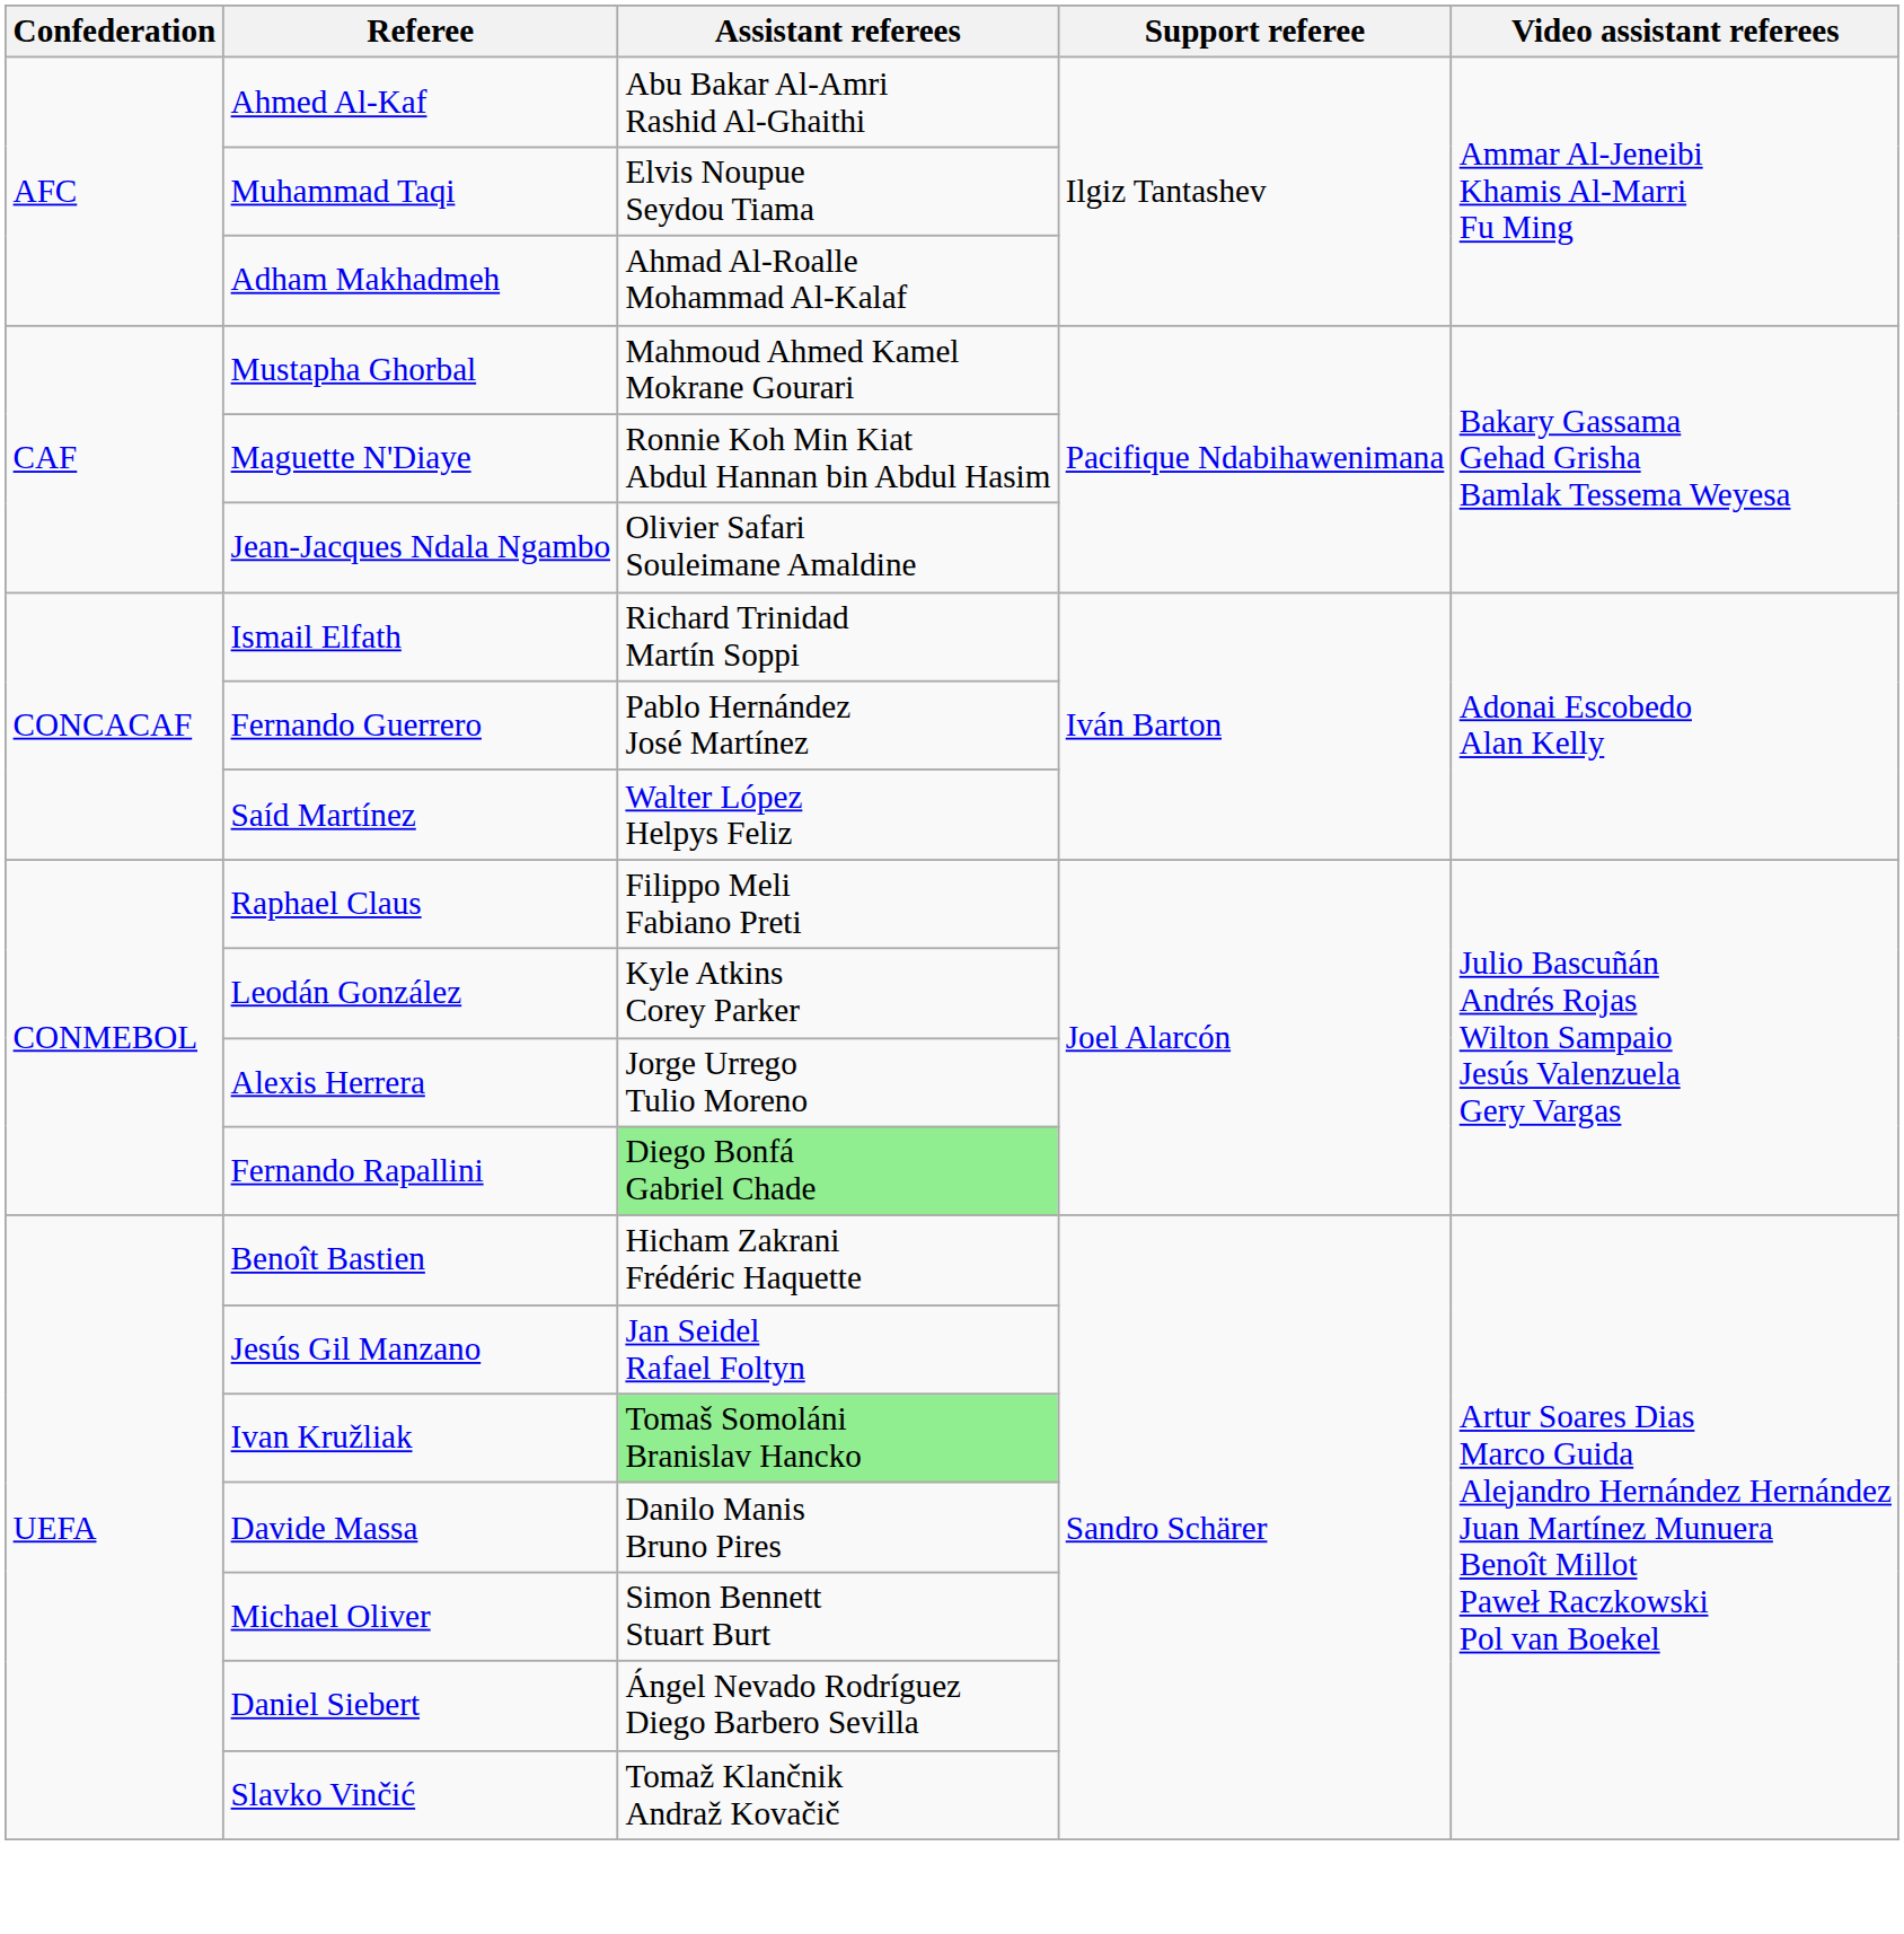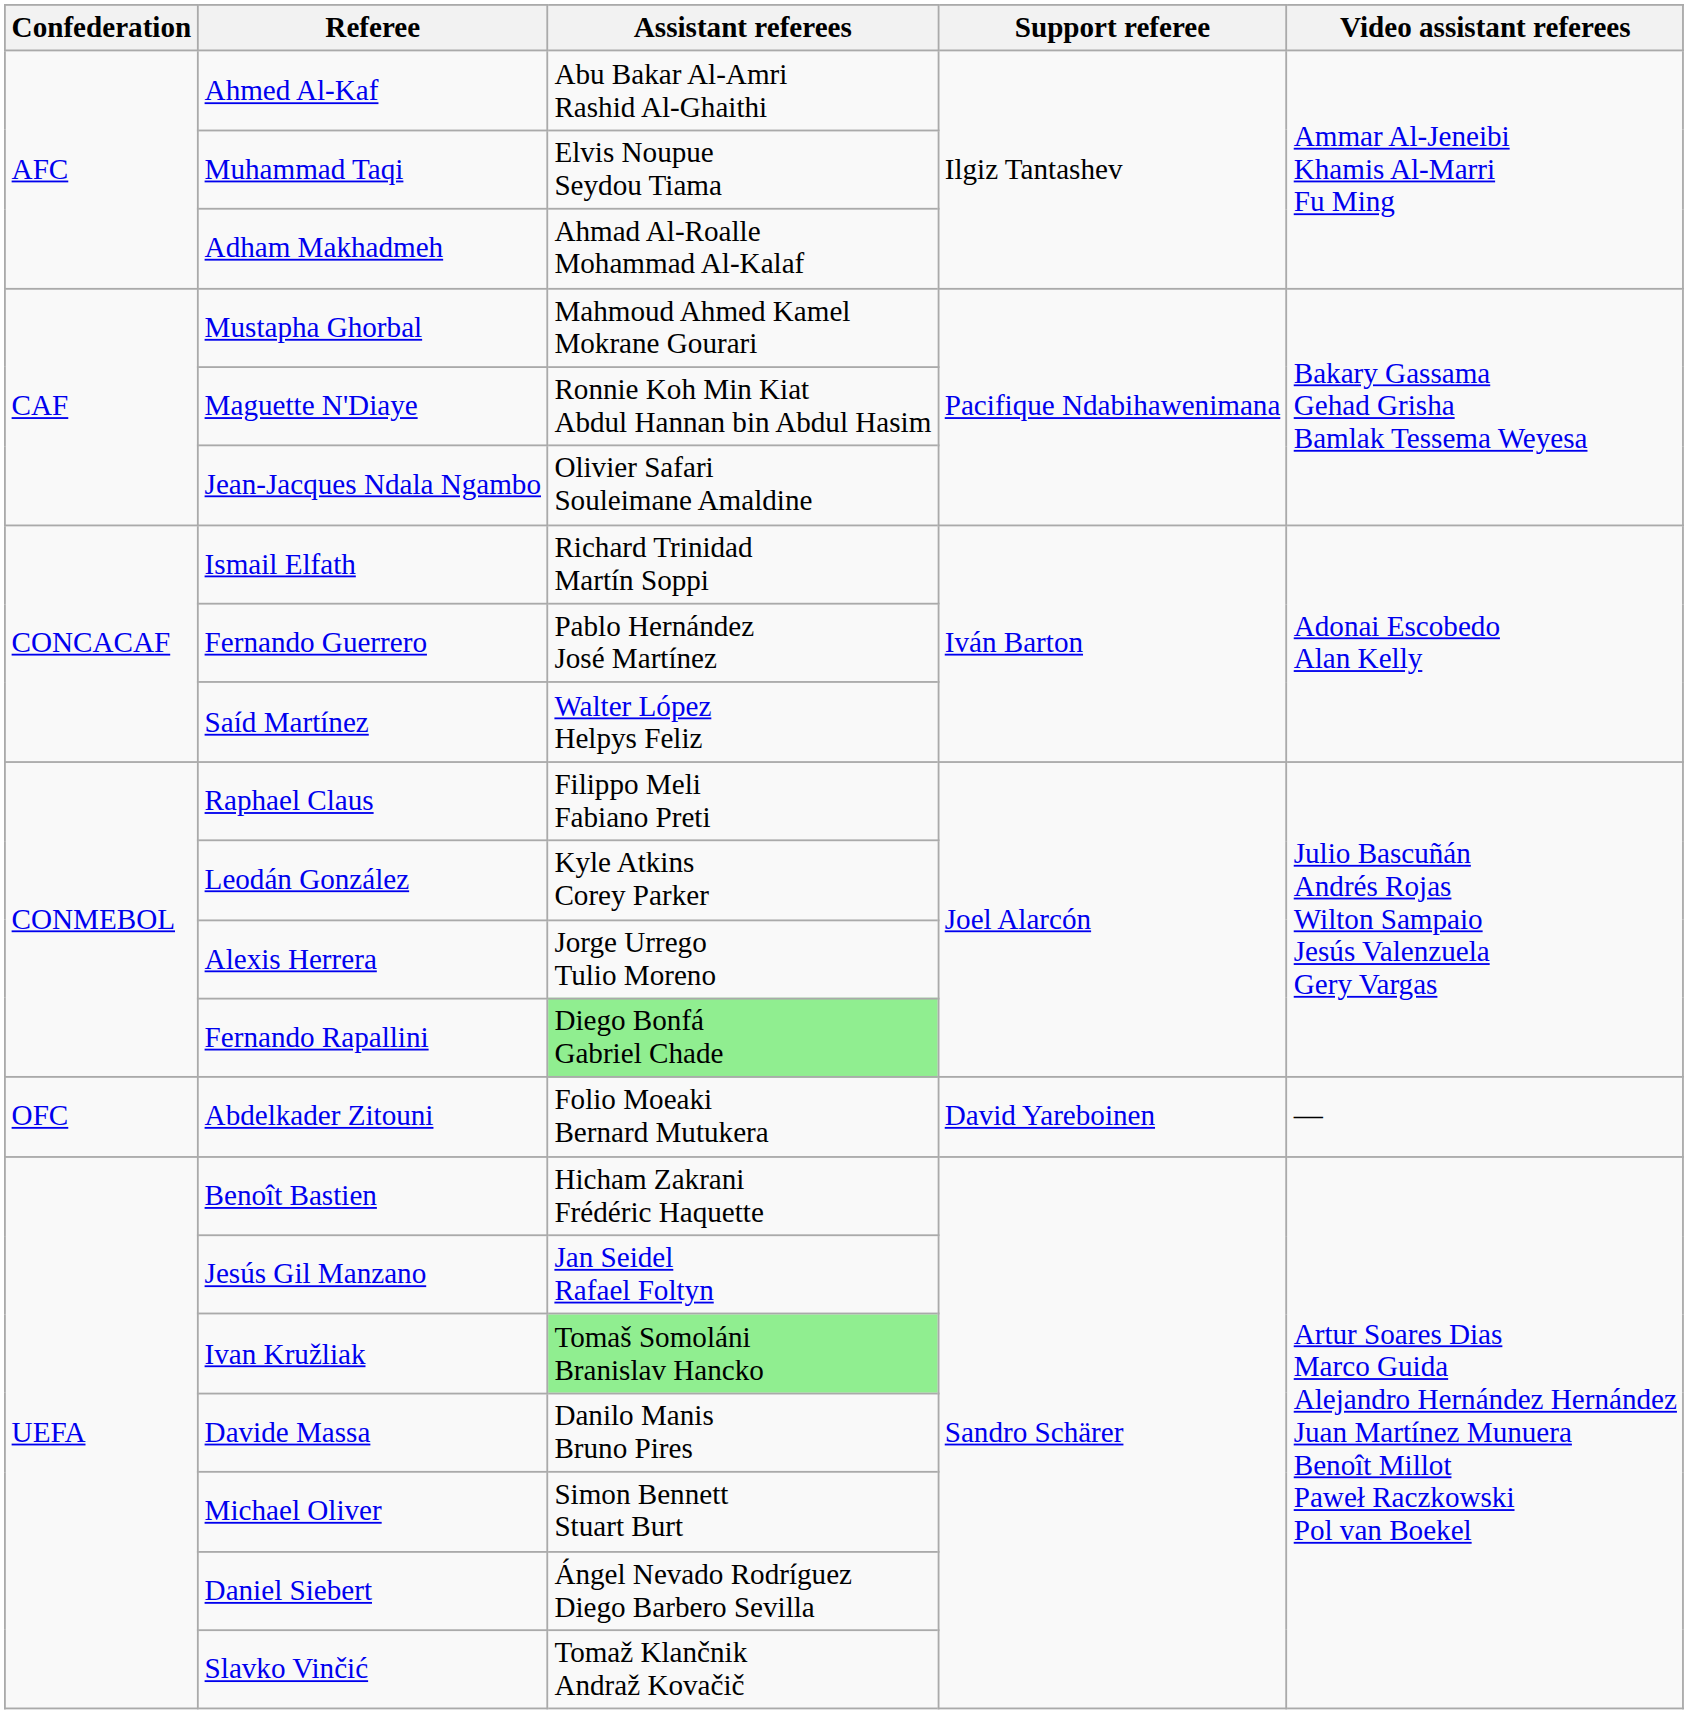 <table class="wikitable">
 <tr>
 <th>Confederation</th>
 <th>Referee</th>
 <th>Assistant referees</th>
 <th>Support referee</th>
 <th>Video assistant referees</th>
 </tr>
 <tr>
 <td rowspan=3><a href='#'>AFC</a></td>
 <td> <a href='#'>Ahmed Al-Kaf</a></td>
 <td> Abu Bakar Al-Amri<br> Rashid Al-Ghaithi</td>
 <td rowspan=3> Ilgiz Tantashev</td>
 <td rowspan=3> <a href='#'>Ammar Al-Jeneibi</a><br> <a href='#'>Khamis Al-Marri</a><br> <a href='#'>Fu Ming</a></td>
 </tr>
 <tr>
 <td> <a href='#'>Muhammad Taqi</a></td>
 <td> Elvis Noupue<br> Seydou Tiama</td>
 </tr>
 <tr>
 <td> <a href='#'>Adham Makhadmeh</a></td>
 <td> Ahmad Al-Roalle<br> Mohammad Al-Kalaf</td>
 </tr>
 <tr>
 <td rowspan=3><a href='#'>CAF</a></td>
 <td> <a href='#'>Mustapha Ghorbal</a></td>
 <td> Mahmoud Ahmed Kamel<br> Mokrane Gourari</td>
 <td rowspan=3> <a href='#'>Pacifique Ndabihawenimana</a></td>
 <td rowspan=3> <a href='#'>Bakary Gassama</a><br> <a href='#'>Gehad Grisha</a><br> <a href='#'>Bamlak Tessema Weyesa</a></td>
 </tr>
 <tr>
 <td> <a href='#'>Maguette N'Diaye</a></td>
 <td> Ronnie Koh Min Kiat<br> Abdul Hannan bin Abdul Hasim</td>
 </tr>
 <tr>
 <td> <a href='#'>Jean-Jacques Ndala Ngambo</a></td>
 <td> Olivier Safari<br> Souleimane Amaldine</td>
 </tr>
 <tr>
 <td rowspan=3><a href='#'>CONCACAF</a></td>
 <td> <a href='#'>Ismail Elfath</a></td>
 <td> Richard Trinidad<br> Martín Soppi</td>
 <td rowspan=3> <a href='#'>Iván Barton</a></td>
 <td rowspan=3> <a href='#'>Adonai Escobedo</a><br> <a href='#'>Alan Kelly</a></td>
 </tr>
 <tr>
 <td> <a href='#'>Fernando Guerrero</a></td>
 <td> Pablo Hernández<br> José Martínez</td>
 </tr>
 <tr>
 <td> <a href='#'>Saíd Martínez</a></td>
 <td> <a href='#'>Walter López</a><br> Helpys Feliz</td>
 </tr>
 <tr>
 <td rowspan=4><a href='#'>CONMEBOL</a></td>
 <td> <a href='#'>Raphael Claus</a></td>
 <td> Filippo Meli<br> Fabiano Preti</td>
 <td rowspan=4> <a href='#'>Joel Alarcón</a></td>
 <td rowspan=4> <a href='#'>Julio Bascuñán</a><br> <a href='#'>Andrés Rojas</a><br> <a href='#'>Wilton Sampaio</a><br> <a href='#'>Jesús Valenzuela</a><br> <a href='#'>Gery Vargas</a></td>
 </tr>
 <tr>
 <td> <a href='#'>Leodán González</a></td>
 <td> Kyle Atkins <br> Corey Parker</td>
 </tr>
 <tr>
 <td> <a href='#'>Alexis Herrera</a></td>
 <td> Jorge Urrego<br> Tulio Moreno</td>
 </tr>
 <tr>
 <td> <a href='#'>Fernando Rapallini</a></td>
 <td style="background: lightgreen;"> Diego Bonfá<br> Gabriel Chade</td>
 </tr>
 <tr>
+<td><a href='#'>OFC</a></td>
+<td> <a href='#'>Abdelkader Zitouni</a></td>
+<td> Folio Moeaki<br> Bernard Mutukera</td>
+<td> <a href='#'>David Yareboinen</a></td>
+<td>—</td>
+</tr>
+<tr>
 <td rowspan=7><a href='#'>UEFA</a></td>
 <td> <a href='#'>Benoît Bastien</a></td>
 <td> Hicham Zakrani<br> Frédéric Haquette</td>
 <td rowspan=7> <a href='#'>Sandro Schärer</a></td>
 <td rowspan=7> <a href='#'>Artur Soares Dias</a><br> <a href='#'>Marco Guida</a><br> <a href='#'>Alejandro Hernández Hernández</a><br> <a href='#'>Juan Martínez Munuera</a><br> <a href='#'>Benoît Millot</a><br> <a href='#'>Paweł Raczkowski</a><br> <a href='#'>Pol van Boekel</a></td>
 </tr>
 <tr>
 <td> <a href='#'>Jesús Gil Manzano</a></td>
 <td> <a href='#'>Jan Seidel</a><br> <a href='#'>Rafael Foltyn</a></td>
 </tr>
 <tr>
 <td> <a href='#'>Ivan Kružliak</a></td>
 <td style="background: lightgreen;"> Tomaš Somoláni<br> Branislav Hancko</td>
 </tr>
 <tr>
 <td> <a href='#'>Davide Massa</a></td>
 <td> Danilo Manis<br> Bruno Pires</td>
 </tr>
 <tr>
 <td> <a href='#'>Michael Oliver</a></td>
 <td> Simon Bennett<br> Stuart Burt</td>
 </tr>
 <tr>
 <td> <a href='#'>Daniel Siebert</a></td>
 <td> Ángel Nevado Rodríguez<br> Diego Barbero Sevilla</td>
 </tr>
 <tr>
 <td> <a href='#'>Slavko Vinčić</a></td>
 <td> Tomaž Klančnik<br> Andraž Kovačič</td>
 </tr>
 </table>
